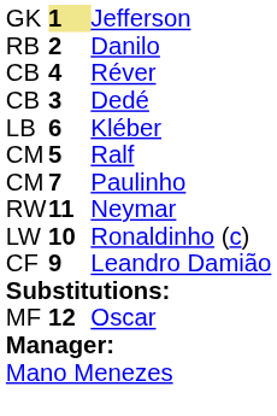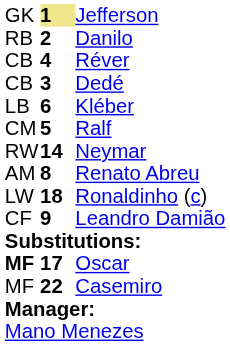 <table cellspacing="0" cellpadding="0" style="font-size:90%; margin:auto;">
 <tr>
 <th width=25></th>
 <th width=25></th>
 </tr>
 <tr>
 <td>GK</td>
 <td style="background: khaki;"><strong>1</strong></td>
 <td><a href='#'>Jefferson</a></td>
 </tr>
 <tr>
 <td>RB</td>
 <td><strong>2</strong></td>
 <td><a href='#'>Danilo</a></td>
 </tr>
 <tr>
 <td>CB</td>
 <td><strong>4</strong></td>
 <td><a href='#'>Réver</a></td>
 </tr>
 <tr>
 <td>CB</td>
 <td><strong>3</strong></td>
 <td><a href='#'>Dedé</a></td>
 </tr>
 <tr>
 <td>LB</td>
 <td><strong>6</strong></td>
 <td><a href='#'>Kléber</a></td>
 </tr>
 <tr>
 <td>CM</td>
 <td><strong>5</strong></td>
 <td><a href='#'>Ralf</a></td>
 </tr>
 <tr>
-<td>CM</td>
-<td><strong>7</strong></td>
-<td><a href='#'>Paulinho</a></td>
+<td>RW</td>
+<td><strong>14</strong></td>
+<td><a href='#'>Neymar</a></td>
+</tr>
+<tr>
+<td>AM</td>
+<td><strong>8</strong></td>
+<td><a href='#'>Renato Abreu</a></td>
 <td></td>
 <td></td>
 </tr>
 <tr>
-<td>RW</td>
-<td><strong>11</strong></td>
-<td><a href='#'>Neymar</a></td>
-</tr>
-<tr>
 <td>LW</td>
-<td><strong>10</strong></td>
+<td><strong>18</strong></td>
 <td><a href='#'>Ronaldinho</a> (<a href='#'>c</a>)</td>
 </tr>
 <tr>
 <td>CF</td>
 <td><strong>9</strong></td>
 <td><a href='#'>Leandro Damião</a></td>
 </tr>
 <tr>
 <td colspan=3><strong>Substitutions:</strong></td>
 </tr>
 <tr>
+<td><strong>MF</strong></td>
+<td><strong>17</strong></td>
+<td><a href='#'>Oscar</a></td>
+<td></td>
+<td></td>
+</tr>
+<tr>
 <td>MF</td>
-<td><strong>12</strong></td>
-<td><a href='#'>Oscar</a></td>
+<td><strong>22</strong></td>
+<td><a href='#'>Casemiro</a></td>
 <td></td>
 <td></td>
 </tr>
 <tr>
 <td colspan=3><strong>Manager:</strong></td>
 </tr>
 <tr>
 <td colspan=3><a href='#'>Mano Menezes</a></td>
 </tr>
 </table>
